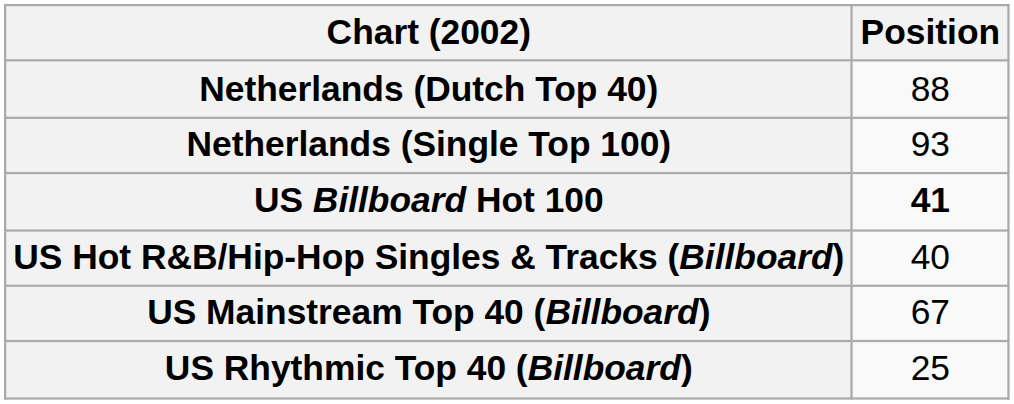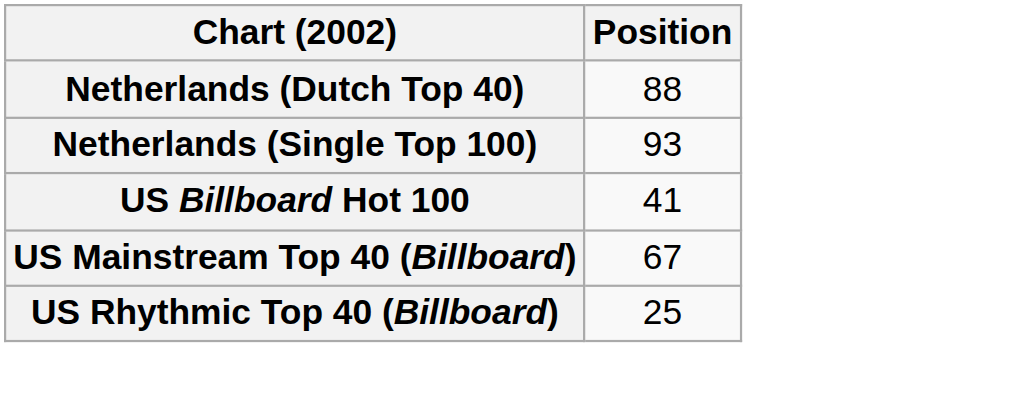 <table class="wikitable sortable plainrowheaders" style="text-align:center;">
 <tr>
 <th scope="col">Chart (2002)</th>
 <th scope="col">Position</th>
 </tr>
 <tr>
 <th scope="row">Netherlands (Dutch Top 40)</th>
 <td>88</td>
 </tr>
 <tr>
 <th scope="row">Netherlands (Single Top 100)</th>
 <td>93</td>
 </tr>
 <tr>
 <th scope="row">US <em>Billboard</em> Hot 100</th>
-<td><strong>41</strong></td>
-</tr>
-<tr>
-<th scope="row">US Hot R&B/Hip-Hop Singles & Tracks (<em>Billboard</em>)</th>
-<td>40</td>
+<td>41</td>
 </tr>
 <tr>
 <th scope="row">US Mainstream Top 40 (<em>Billboard</em>)</th>
 <td>67</td>
 </tr>
 <tr>
 <th scope="row">US Rhythmic Top 40 (<em>Billboard</em>)</th>
 <td>25</td>
 </tr>
 </table>
